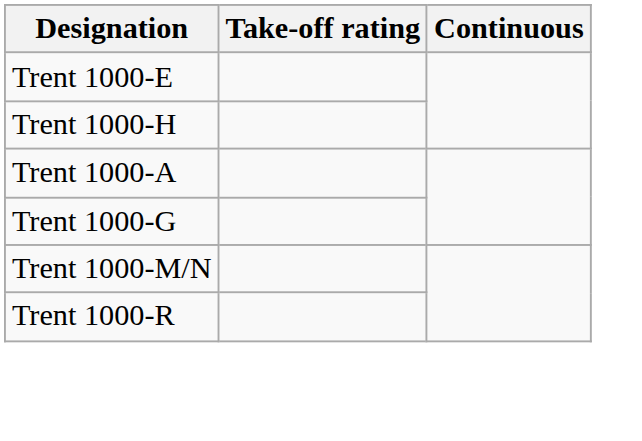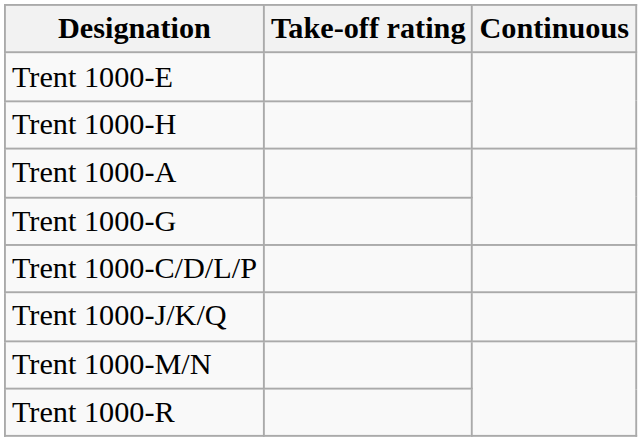 <table class="wikitable">
 <tr>
 <th>Designation</th>
 <th>Take-off rating</th>
 <th>Continuous</th>
 </tr>
 <tr>
 <td>Trent 1000-E</td>
 <td></td>
 <td rowspan=2></td>
 </tr>
 <tr>
 <td>Trent 1000-H</td>
 <td></td>
 </tr>
 <tr>
 <td>Trent 1000-A</td>
 <td></td>
 <td rowspan=2></td>
 </tr>
 <tr>
 <td>Trent 1000-G</td>
 <td></td>
 </tr>
 <tr>
+<td>Trent 1000-C/D/L/P</td>
+<td></td>
+<td></td>
+</tr>
+<tr>
+<td>Trent 1000-J/K/Q</td>
+<td></td>
+<td></td>
+</tr>
+<tr>
 <td>Trent 1000-M/N</td>
 <td></td>
 <td rowspan=2></td>
 </tr>
 <tr>
 <td>Trent 1000-R</td>
 <td></td>
 </tr>
 </table>
